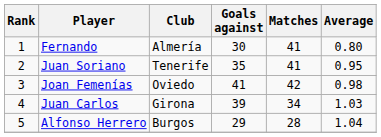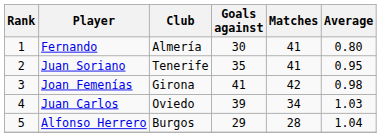 <table class="wikitable" style="text-align:center">
 <tr>
 <th>Rank</th>
 <th>Player</th>
 <th>Club</th>
 <th>Goals<br>against</th>
 <th>Matches</th>
 <th>Average</th>
 </tr>
 <tr>
 <td>1</td>
 <td align=left> <a href='#'>Fernando</a></td>
 <td align=left>Almería</td>
 <td>30</td>
 <td>41</td>
 <td>0.80</td>
 </tr>
 <tr>
 <td>2</td>
 <td align=left> <a href='#'>Juan Soriano</a></td>
 <td align=left>Tenerife</td>
 <td>35</td>
 <td>41</td>
 <td>0.95</td>
 </tr>
 <tr>
 <td>3</td>
 <td align=left> <a href='#'>Joan Femenías</a></td>
-<td align=left>Oviedo</td>
+<td align=left>Girona</td>
 <td>41</td>
 <td>42</td>
 <td>0.98</td>
 </tr>
 <tr>
 <td>4</td>
 <td align=left> <a href='#'>Juan Carlos</a></td>
-<td align=left>Girona</td>
+<td align=left>Oviedo</td>
 <td>39</td>
 <td>34</td>
 <td>1.03</td>
 </tr>
 <tr>
 <td>5</td>
 <td align=left> <a href='#'>Alfonso Herrero</a></td>
 <td align=left>Burgos</td>
 <td>29</td>
 <td>28</td>
 <td>1.04</td>
 </tr>
 <tr>
 </tr>
 </table>
